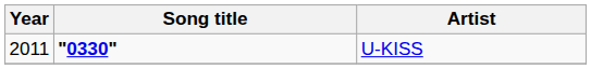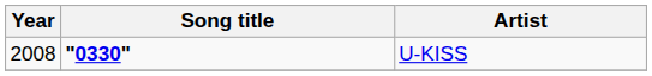 <table class="wikitable" style="width:500px">
 <tr>
 <th width=10>Year</th>
 <th>Song title</th>
 <th>Artist</th>
 </tr>
 <tr>
-<td>2011</td>
+<td>2008</td>
 <td><strong>"<a href='#'>0330</a>"</strong></td>
 <td><a href='#'>U-KISS</a></td>
 </tr>
 <tr>
 </tr>
 </table>
